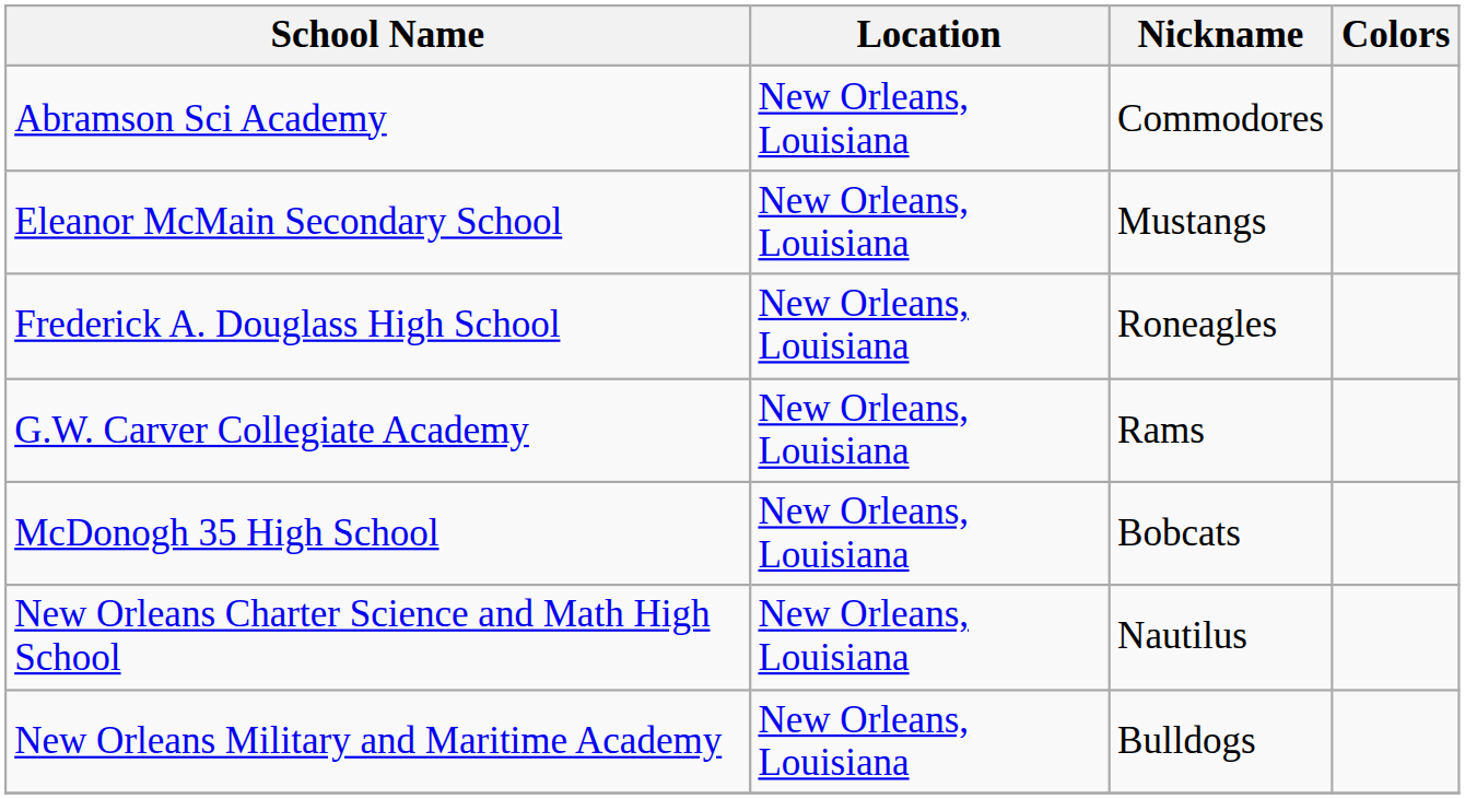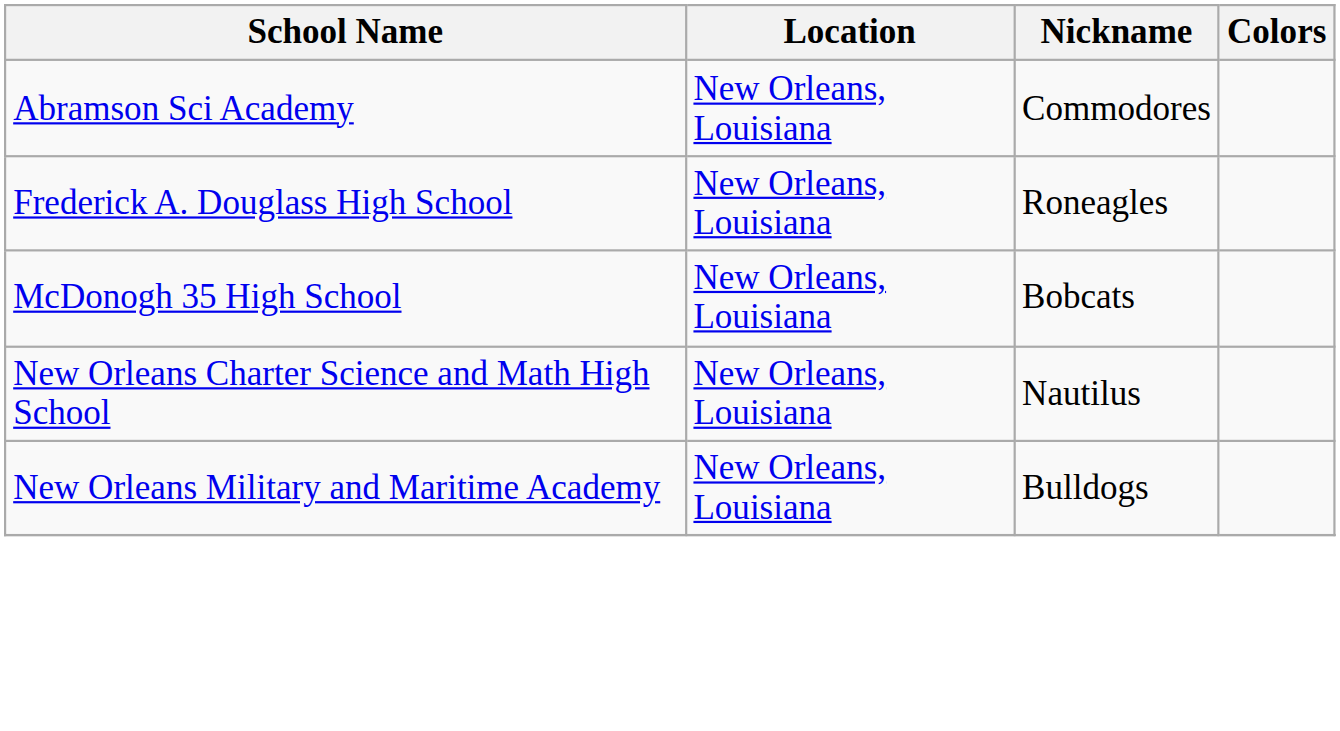 <table class="wikitable">
 <tr>
 <th>School Name</th>
 <th>Location</th>
 <th>Nickname</th>
 <th>Colors</th>
 </tr>
 <tr>
 <td><a href='#'>Abramson Sci Academy</a></td>
 <td><a href='#'>New Orleans, Louisiana</a></td>
 <td>Commodores</td>
 <td>  </td>
 </tr>
 <tr>
-<td><a href='#'>Eleanor McMain Secondary School</a></td>
-<td><a href='#'>New Orleans, Louisiana</a></td>
-<td>Mustangs</td>
-<td> </td>
-</tr>
-<tr>
 <td><a href='#'>Frederick A. Douglass High School</a></td>
 <td><a href='#'>New Orleans, Louisiana</a></td>
 <td>Roneagles</td>
 <td>  </td>
-</tr>
-<tr>
-<td><a href='#'>G.W. Carver Collegiate Academy</a></td>
-<td><a href='#'>New Orleans, Louisiana</a></td>
-<td>Rams</td>
-<td> </td>
 </tr>
 <tr>
 <td><a href='#'>McDonogh 35 High School</a></td>
 <td><a href='#'>New Orleans, Louisiana</a></td>
 <td>Bobcats</td>
 <td> </td>
 </tr>
 <tr>
 <td><a href='#'>New Orleans Charter Science and Math High School</a></td>
 <td><a href='#'>New Orleans, Louisiana</a></td>
 <td>Nautilus</td>
 <td> </td>
 </tr>
 <tr>
 <td><a href='#'>New Orleans Military and Maritime Academy</a></td>
 <td><a href='#'>New Orleans, Louisiana</a></td>
 <td>Bulldogs</td>
 <td> </td>
 </tr>
 <tr>
 </tr>
 </table>
